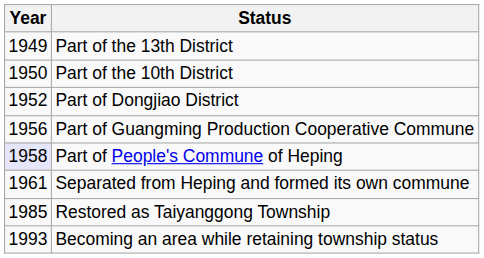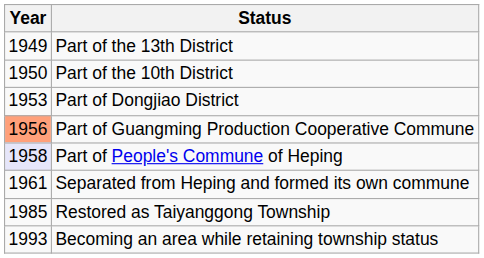 <table class="wikitable">
 <tr>
 <th>Year</th>
 <th>Status</th>
 </tr>
 <tr>
 <td>1949</td>
 <td>Part of the 13th District</td>
 </tr>
 <tr>
 <td>1950</td>
 <td>Part of the 10th District</td>
 </tr>
 <tr>
-<td>1952</td>
+<td>1953</td>
 <td>Part of Dongjiao District</td>
 </tr>
 <tr>
-<td>1956</td>
+<td style="background: lightsalmon;">1956</td>
 <td>Part of Guangming Production Cooperative Commune</td>
 </tr>
 <tr>
 <td style="background: lavender;">1958</td>
 <td>Part of <a href='#'>People's Commune</a> of Heping</td>
 </tr>
 <tr>
 <td>1961</td>
 <td>Separated from Heping and formed its own commune</td>
 </tr>
 <tr>
 <td>1985</td>
 <td>Restored as Taiyanggong Township</td>
 </tr>
 <tr>
 <td>1993</td>
 <td>Becoming an area while retaining township status</td>
 </tr>
 </table>
